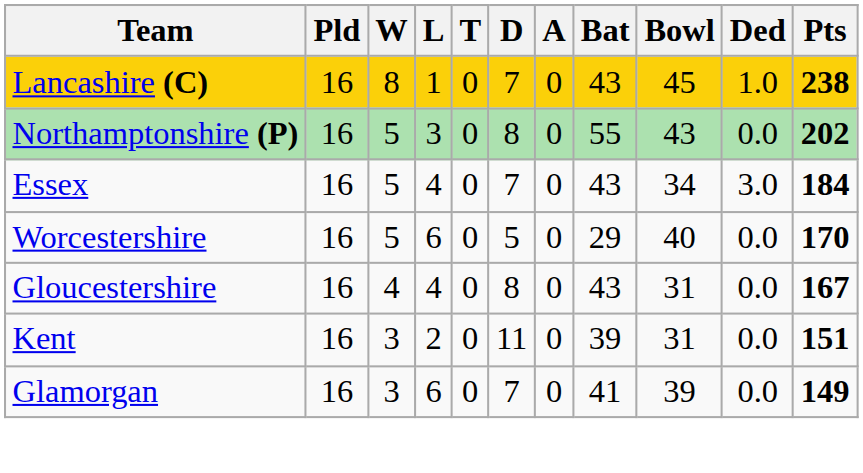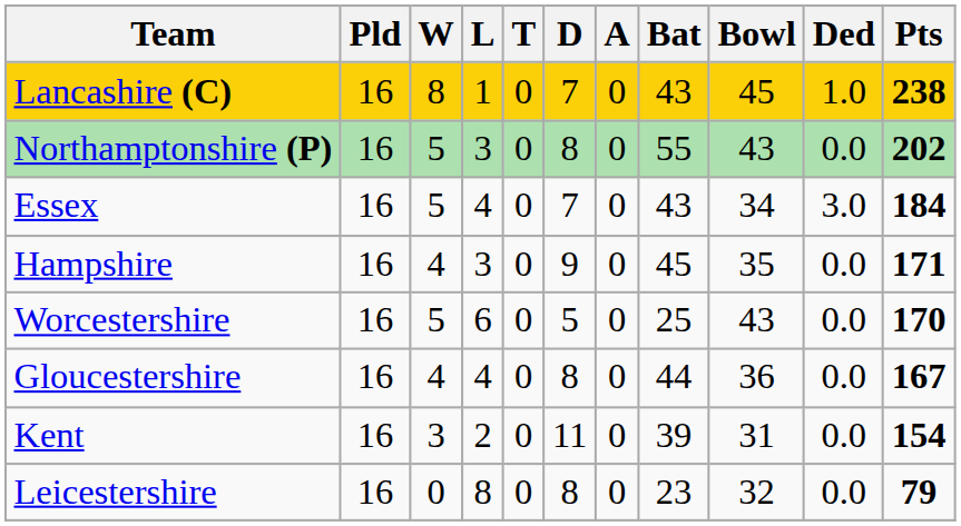 <table class="wikitable" style="text-align:center">
 <tr>
 <th>Team</th>
 <th>Pld</th>
 <th>W</th>
 <th>L</th>
 <th>T</th>
 <th>D</th>
 <th>A</th>
 <th>Bat</th>
 <th>Bowl</th>
 <th>Ded</th>
 <th>Pts</th>
 </tr>
 <tr style="background:#fbd009">
 <td align=left><a href='#'>Lancashire</a> <strong>(C)</strong></td>
 <td>16</td>
 <td>8</td>
 <td>1</td>
 <td>0</td>
 <td>7</td>
 <td>0</td>
 <td>43</td>
 <td>45</td>
 <td>1.0</td>
 <td><strong>238</strong></td>
 </tr>
 <tr style="background:#ace1af">
 <td align=left><a href='#'>Northamptonshire</a> <strong>(P)</strong></td>
 <td>16</td>
 <td>5</td>
 <td>3</td>
 <td>0</td>
 <td>8</td>
 <td>0</td>
 <td>55</td>
 <td>43</td>
 <td>0.0</td>
 <td><strong>202</strong></td>
 </tr>
 <tr>
 <td align=left><a href='#'>Essex</a></td>
 <td>16</td>
 <td>5</td>
 <td>4</td>
 <td>0</td>
 <td>7</td>
 <td>0</td>
 <td>43</td>
 <td>34</td>
 <td>3.0</td>
 <td><strong>184</strong></td>
 </tr>
 <tr>
+<td align=left><a href='#'>Hampshire</a></td>
+<td>16</td>
+<td>4</td>
+<td>3</td>
+<td>0</td>
+<td>9</td>
+<td>0</td>
+<td>45</td>
+<td>35</td>
+<td>0.0</td>
+<td><strong>171</strong></td>
+</tr>
+<tr>
 <td align=left><a href='#'>Worcestershire</a></td>
 <td>16</td>
 <td>5</td>
 <td>6</td>
 <td>0</td>
 <td>5</td>
 <td>0</td>
-<td>29</td>
-<td>40</td>
+<td>25</td>
+<td>43</td>
 <td>0.0</td>
 <td><strong>170</strong></td>
 </tr>
 <tr>
 <td align=left><a href='#'>Gloucestershire</a></td>
 <td>16</td>
 <td>4</td>
 <td>4</td>
 <td>0</td>
 <td>8</td>
 <td>0</td>
-<td>43</td>
-<td>31</td>
+<td>44</td>
+<td>36</td>
 <td>0.0</td>
 <td><strong>167</strong></td>
 </tr>
 <tr>
 <td align=left><a href='#'>Kent</a></td>
 <td>16</td>
 <td>3</td>
 <td>2</td>
 <td>0</td>
 <td>11</td>
 <td>0</td>
 <td>39</td>
 <td>31</td>
 <td>0.0</td>
-<td><strong>151</strong></td>
+<td><strong>154</strong></td>
 </tr>
 <tr>
-<td align=left><a href='#'>Glamorgan</a></td>
+<td align=left><a href='#'>Leicestershire</a></td>
 <td>16</td>
-<td>3</td>
-<td>6</td>
 <td>0</td>
-<td>7</td>
+<td>8</td>
 <td>0</td>
-<td>41</td>
-<td>39</td>
+<td>8</td>
+<td>0</td>
+<td>23</td>
+<td>32</td>
 <td>0.0</td>
-<td><strong>149</strong></td>
+<td><strong>79</strong></td>
 </tr>
 </table>
